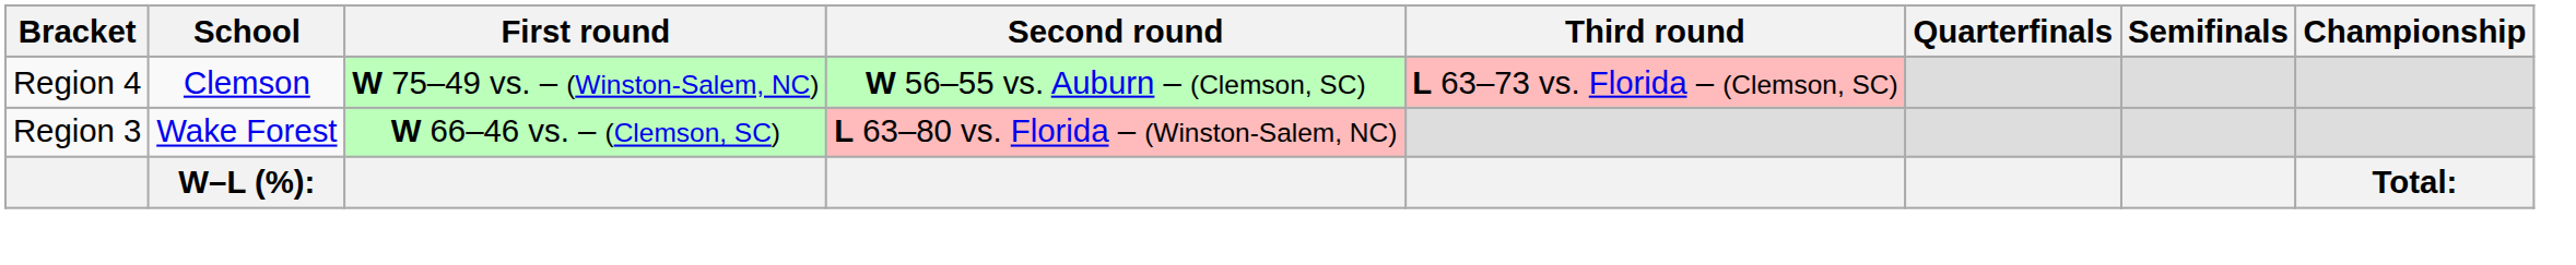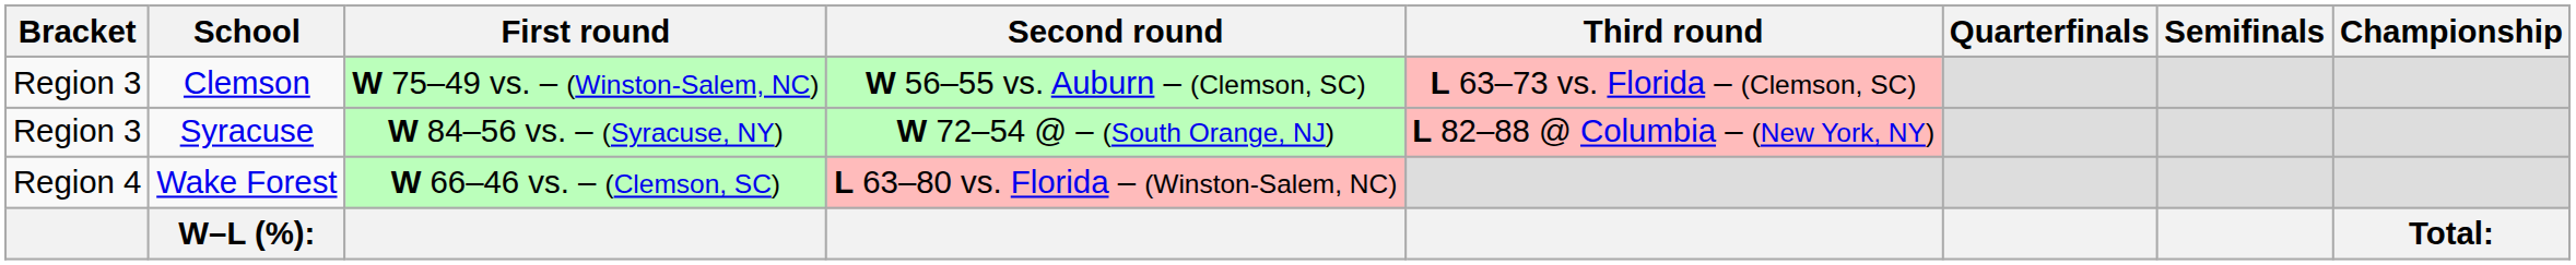 <table class="sortable wikitable" style="white-space:nowrap; text-align:center; font-size:90%;">
 <tr>
 <th>Bracket</th>
 <th>School</th>
 <th>First round</th>
 <th>Second round</th>
 <th>Third round</th>
 <th>Quarterfinals</th>
 <th>Semifinals</th>
 <th>Championship</th>
 </tr>
 <tr>
-<td>Region 4</td>
+<td>Region 3</td>
 <td><a href='#'>Clemson</a></td>
 <td style="background:#bfb;"><strong>W</strong> 75–49 vs.  – <small>(<a href='#'>Winston-Salem, NC</a>)</small></td>
 <td style="background:#bfb;"><strong>W</strong> 56–55 vs. <a href='#'>Auburn</a> – <small>(Clemson, SC)</small></td>
 <td style="background:#fbb;"><strong>L</strong> 63–73 vs. <a href='#'>Florida</a> – <small>(Clemson, SC)</small></td>
 <td style="background:#ddd;"></td>
 <td style="background:#ddd;"></td>
 <td style="background:#ddd;"></td>
 </tr>
 <tr>
 <td>Region 3</td>
+<td><a href='#'>Syracuse</a></td>
+<td style="background:#bfb;"><strong>W</strong> 84–56 vs.  – <small>(<a href='#'>Syracuse, NY</a>)</small></td>
+<td style="background:#bfb;"><strong>W</strong> 72–54 @  – <small>(<a href='#'>South Orange, NJ</a>)</small></td>
+<td style="background:#fbb;"><strong>L</strong> 82–88 @ <a href='#'>Columbia</a> – <small>(<a href='#'>New York, NY</a>)</small></td>
+<td style="background:#ddd;"></td>
+<td style="background:#ddd;"></td>
+<td style="background:#ddd;"></td>
+</tr>
+<tr>
+<td>Region 4</td>
 <td><a href='#'>Wake Forest</a></td>
 <td style="background:#bfb;"><strong>W</strong> 66–46 vs.  – <small>(<a href='#'>Clemson, SC</a>)</small></td>
 <td style="background:#fbb;"><strong>L</strong> 63–80 vs. <a href='#'>Florida</a> – <small>(Winston-Salem, NC)</small></td>
 <td style="background:#ddd;"></td>
 <td style="background:#ddd;"></td>
 <td style="background:#ddd;"></td>
 <td style="background:#ddd;"></td>
 </tr>
 <tr>
 <th></th>
 <th>W–L (%):</th>
 <th></th>
 <th></th>
 <th></th>
 <th></th>
 <th></th>
 <th> Total: </th>
 </tr>
 </table>
